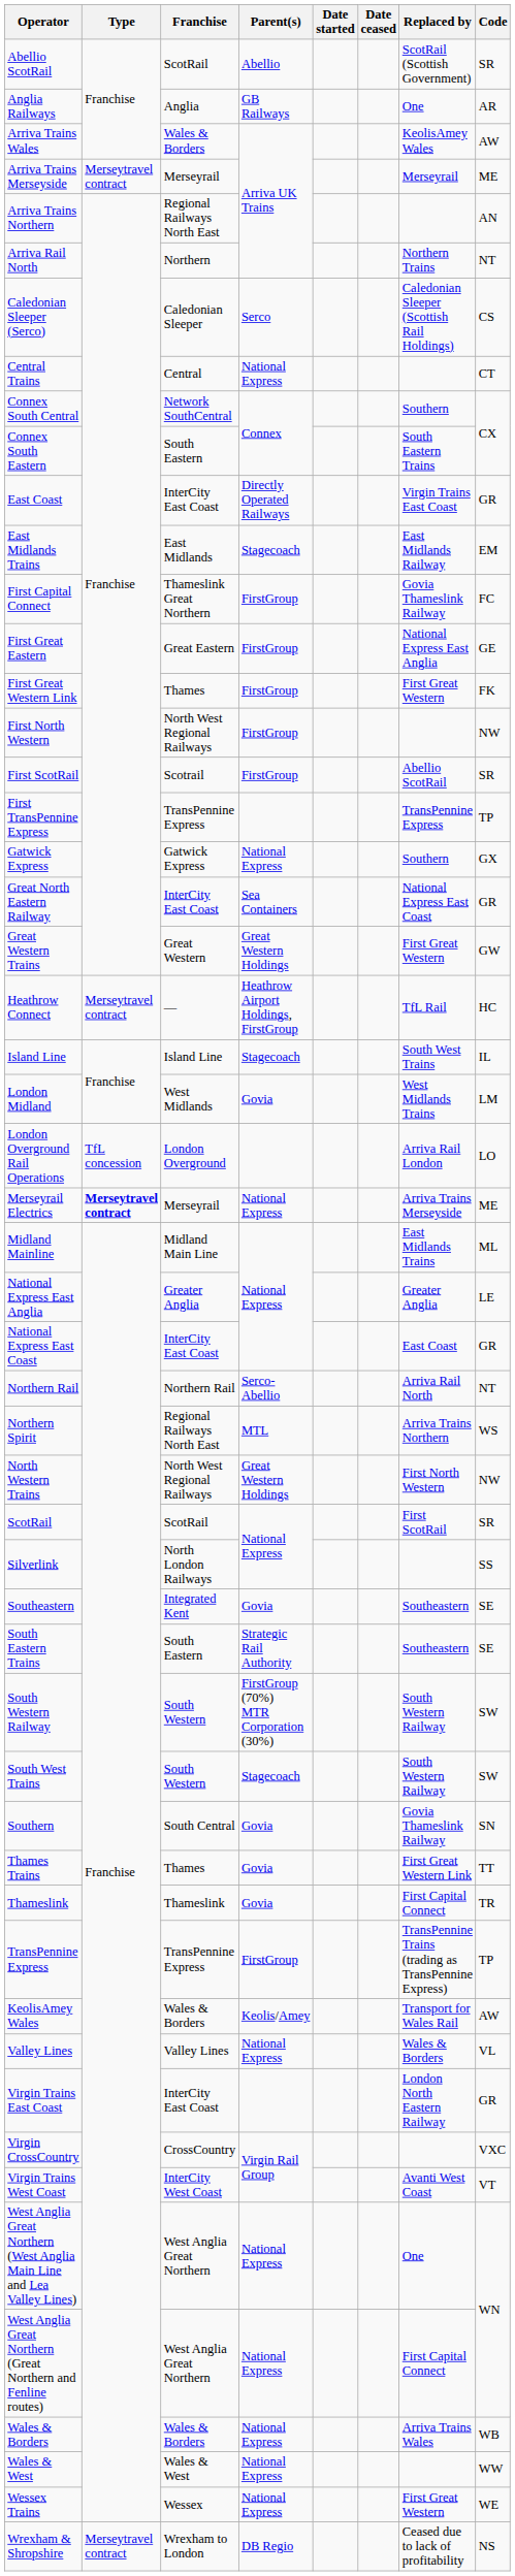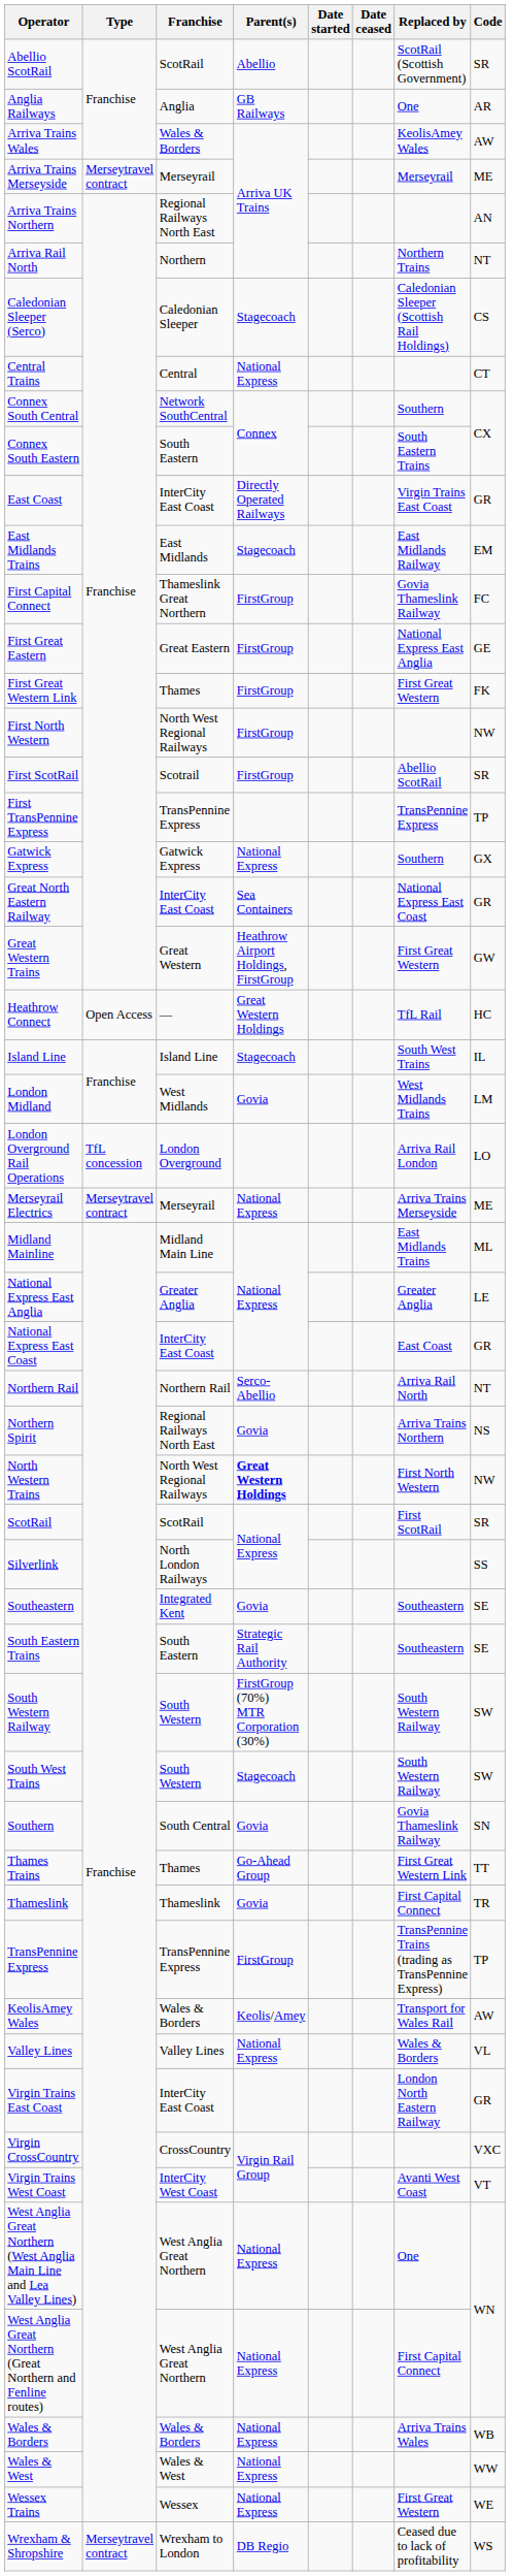 <table class="sortable wikitable" width=100%>
 <tr>
 <th width=160>Operator</th>
 <th>Type</th>
 <th>Franchise</th>
 <th>Parent(s)</th>
 <th>Date started</th>
 <th>Date ceased</th>
 <th>Replaced by</th>
 <th>Code</th>
 </tr>
 <tr>
 <td><a href='#'>Abellio ScotRail</a></td>
 <td rowspan="3">Franchise</td>
 <td>ScotRail</td>
 <td><a href='#'>Abellio</a></td>
 <td></td>
 <td></td>
 <td><a href='#'>ScotRail</a> (Scottish Government)</td>
 <td>SR</td>
 </tr>
 <tr>
 <td><a href='#'>Anglia Railways</a></td>
 <td>Anglia</td>
 <td><a href='#'>GB Railways</a></td>
 <td></td>
 <td></td>
 <td><a href='#'>One</a></td>
 <td>AR</td>
 </tr>
 <tr>
 <td><a href='#'>Arriva Trains Wales</a></td>
 <td><a href='#'>Wales & Borders</a></td>
 <td rowspan="4"><a href='#'>Arriva UK Trains</a></td>
 <td></td>
 <td></td>
 <td><a href='#'>KeolisAmey Wales</a></td>
 <td>AW</td>
 </tr>
 <tr>
 <td><a href='#'>Arriva Trains Merseyside</a></td>
 <td><a href='#'>Merseytravel contract</a></td>
 <td>Merseyrail</td>
 <td></td>
 <td></td>
 <td><a href='#'>Merseyrail</a></td>
 <td>ME</td>
 </tr>
 <tr>
 <td><a href='#'>Arriva Trains Northern</a></td>
 <td rowspan="17">Franchise</td>
 <td>Regional Railways North East</td>
 <td></td>
 <td></td>
 <td></td>
 <td>AN</td>
 </tr>
 <tr>
 <td><a href='#'>Arriva Rail North</a></td>
 <td>Northern</td>
 <td></td>
 <td></td>
 <td><a href='#'>Northern Trains</a></td>
 <td>NT</td>
 </tr>
 <tr>
 <td><a href='#'>Caledonian Sleeper (Serco)</a></td>
 <td>Caledonian Sleeper</td>
-<td><a href='#'>Serco</a></td>
+<td><a href='#'>Stagecoach</a></td>
 <td></td>
 <td></td>
 <td><a href='#'>Caledonian Sleeper<br>(Scottish Rail Holdings)</a></td>
 <td>CS</td>
 </tr>
 <tr>
 <td><a href='#'>Central Trains</a></td>
 <td>Central</td>
 <td><a href='#'>National Express</a></td>
 <td></td>
 <td></td>
 <td></td>
 <td>CT</td>
 </tr>
 <tr>
 <td><a href='#'>Connex South Central</a></td>
 <td><a href='#'>Network SouthCentral</a></td>
 <td rowspan="2"><a href='#'>Connex</a></td>
 <td></td>
 <td></td>
 <td><a href='#'>Southern</a></td>
 <td rowspan="2">CX</td>
 </tr>
 <tr>
 <td><a href='#'>Connex South Eastern</a></td>
 <td>South Eastern</td>
 <td></td>
 <td></td>
 <td><a href='#'>South Eastern Trains</a></td>
 </tr>
 <tr>
 <td><a href='#'>East Coast</a></td>
 <td>InterCity East Coast</td>
 <td><a href='#'>Directly Operated Railways</a></td>
 <td></td>
 <td></td>
 <td><a href='#'>Virgin Trains East Coast</a></td>
 <td>GR</td>
 </tr>
 <tr>
 <td><a href='#'>East Midlands Trains</a></td>
 <td>East Midlands</td>
 <td><a href='#'>Stagecoach</a></td>
 <td></td>
 <td></td>
 <td><a href='#'>East Midlands Railway</a></td>
 <td>EM</td>
 </tr>
 <tr>
 <td><a href='#'>First Capital Connect</a></td>
 <td>Thameslink Great Northern</td>
 <td><a href='#'>FirstGroup</a></td>
 <td></td>
 <td></td>
 <td><a href='#'>Govia Thameslink Railway</a></td>
 <td>FC</td>
 </tr>
 <tr>
 <td><a href='#'>First Great Eastern</a></td>
 <td>Great Eastern</td>
 <td><a href='#'>FirstGroup</a></td>
 <td></td>
 <td></td>
 <td><a href='#'>National Express East Anglia</a></td>
 <td>GE</td>
 </tr>
 <tr>
 <td><a href='#'>First Great Western Link</a></td>
 <td>Thames</td>
 <td><a href='#'>FirstGroup</a></td>
 <td></td>
 <td></td>
 <td><a href='#'>First Great Western</a></td>
 <td>FK</td>
 </tr>
 <tr>
 <td><a href='#'>First North Western</a></td>
 <td>North West Regional Railways</td>
 <td><a href='#'>FirstGroup</a></td>
 <td></td>
 <td></td>
 <td></td>
 <td>NW</td>
 </tr>
 <tr>
 <td><a href='#'>First ScotRail</a></td>
 <td>Scotrail</td>
 <td><a href='#'>FirstGroup</a></td>
 <td></td>
 <td></td>
 <td><a href='#'>Abellio ScotRail</a></td>
 <td>SR</td>
 </tr>
 <tr>
 <td><a href='#'>First TransPennine Express</a></td>
 <td>TransPennine Express</td>
 <td></td>
 <td></td>
 <td></td>
 <td><a href='#'>TransPennine Express</a></td>
 <td>TP</td>
 </tr>
 <tr>
 <td><a href='#'>Gatwick Express</a></td>
 <td>Gatwick Express</td>
 <td><a href='#'>National Express</a></td>
 <td></td>
 <td></td>
 <td><a href='#'>Southern</a></td>
 <td>GX</td>
 </tr>
 <tr>
 <td><a href='#'>Great North Eastern Railway</a></td>
 <td><a href='#'>InterCity East Coast</a></td>
 <td><a href='#'>Sea Containers</a></td>
 <td></td>
 <td></td>
 <td><a href='#'>National Express East Coast</a></td>
 <td>GR</td>
 </tr>
 <tr>
 <td><a href='#'>Great Western Trains</a></td>
 <td>Great Western</td>
-<td><a href='#'>Great Western Holdings</a></td>
+<td><a href='#'>Heathrow Airport Holdings</a>, <a href='#'>FirstGroup</a></td>
 <td></td>
 <td></td>
 <td><a href='#'>First Great Western</a></td>
 <td>GW</td>
 </tr>
 <tr>
 <td><a href='#'>Heathrow Connect</a></td>
-<td><a href='#'>Merseytravel contract</a></td>
+<td>Open Access</td>
 <td>—</td>
-<td><a href='#'>Heathrow Airport Holdings</a>, <a href='#'>FirstGroup</a></td>
+<td><a href='#'>Great Western Holdings</a></td>
 <td></td>
 <td></td>
 <td><a href='#'>TfL Rail</a></td>
 <td>HC</td>
 </tr>
 <tr>
 <td><a href='#'>Island Line</a></td>
 <td rowspan="2">Franchise</td>
 <td>Island Line</td>
 <td><a href='#'>Stagecoach</a></td>
 <td></td>
 <td></td>
 <td><a href='#'>South West Trains</a></td>
 <td>IL</td>
 </tr>
 <tr>
 <td><a href='#'>London Midland</a></td>
 <td>West Midlands</td>
 <td><a href='#'>Govia</a></td>
 <td></td>
 <td></td>
 <td><a href='#'>West Midlands Trains</a></td>
 <td>LM</td>
 </tr>
 <tr>
 <td><a href='#'>London Overground Rail Operations</a></td>
 <td><a href='#'>TfL concession</a></td>
 <td><a href='#'>London Overground</a></td>
 <td></td>
 <td></td>
 <td></td>
 <td><a href='#'>Arriva Rail London</a></td>
 <td>LO</td>
 </tr>
 <tr>
 <td><a href='#'>Merseyrail Electrics</a></td>
-<td><strong><a href='#'>Merseytravel contract</a></strong></td>
+<td><a href='#'>Merseytravel contract</a></td>
 <td>Merseyrail</td>
 <td><a href='#'>National Express</a></td>
 <td></td>
 <td></td>
 <td><a href='#'>Arriva Trains Merseyside</a></td>
 <td>ME</td>
 </tr>
 <tr>
 <td><a href='#'>Midland Mainline</a></td>
 <td rowspan="26">Franchise</td>
 <td>Midland Main Line</td>
 <td rowspan="3"><a href='#'>National Express</a></td>
 <td></td>
 <td></td>
 <td><a href='#'>East Midlands Trains</a></td>
 <td>ML</td>
 </tr>
 <tr>
 <td><a href='#'>National Express East Anglia</a></td>
 <td><a href='#'>Greater Anglia</a></td>
 <td></td>
 <td></td>
 <td><a href='#'>Greater Anglia</a></td>
 <td>LE</td>
 </tr>
 <tr>
 <td><a href='#'>National Express East Coast</a></td>
 <td><a href='#'>InterCity East Coast</a></td>
 <td></td>
 <td></td>
 <td><a href='#'>East Coast</a></td>
 <td>GR</td>
 </tr>
 <tr>
 <td><a href='#'>Northern Rail</a></td>
 <td>Northern Rail</td>
 <td><a href='#'>Serco-Abellio</a></td>
 <td></td>
 <td></td>
 <td><a href='#'>Arriva Rail North</a></td>
 <td>NT</td>
 </tr>
 <tr>
 <td><a href='#'>Northern Spirit</a></td>
 <td>Regional Railways North East</td>
-<td><a href='#'>MTL</a></td>
+<td><a href='#'>Govia</a></td>
 <td></td>
 <td></td>
 <td><a href='#'>Arriva Trains Northern</a></td>
-<td>WS</td>
+<td>NS</td>
 </tr>
 <tr>
 <td><a href='#'>North Western Trains</a></td>
 <td>North West Regional Railways</td>
-<td><a href='#'>Great Western Holdings</a></td>
+<td><strong><a href='#'>Great Western Holdings</a></strong></td>
 <td></td>
 <td></td>
 <td><a href='#'>First North Western</a></td>
 <td>NW</td>
 </tr>
 <tr>
 <td><a href='#'>ScotRail</a></td>
 <td>ScotRail</td>
 <td rowspan="2"><a href='#'>National Express</a></td>
 <td></td>
 <td></td>
 <td><a href='#'>First ScotRail</a></td>
 <td>SR</td>
 </tr>
 <tr>
 <td><a href='#'>Silverlink</a></td>
 <td>North London Railways</td>
 <td></td>
 <td></td>
 <td></td>
 <td>SS</td>
 </tr>
 <tr>
 <td><a href='#'>Southeastern</a></td>
 <td><a href='#'>Integrated Kent</a></td>
 <td><a href='#'>Govia</a></td>
 <td></td>
 <td></td>
 <td><a href='#'>Southeastern</a></td>
 <td>SE</td>
 </tr>
 <tr>
 <td><a href='#'>South Eastern Trains</a></td>
 <td>South Eastern</td>
 <td><a href='#'>Strategic Rail Authority</a></td>
 <td></td>
 <td></td>
 <td><a href='#'>Southeastern</a></td>
 <td>SE</td>
 </tr>
 <tr>
 <td><a href='#'>South Western Railway</a></td>
 <td><a href='#'>South Western</a></td>
 <td><a href='#'>FirstGroup</a> (70%)<br><a href='#'>MTR Corporation</a> (30%)</td>
 <td></td>
 <td></td>
 <td><a href='#'>South Western Railway</a></td>
 <td>SW</td>
 </tr>
 <tr>
 <td><a href='#'>South West Trains</a></td>
 <td><a href='#'>South Western</a></td>
 <td><a href='#'>Stagecoach</a></td>
 <td></td>
 <td></td>
 <td><a href='#'>South Western Railway</a></td>
 <td>SW</td>
 </tr>
 <tr>
 <td><a href='#'>Southern</a></td>
 <td>South Central</td>
 <td><a href='#'>Govia</a></td>
 <td></td>
 <td></td>
 <td><a href='#'>Govia Thameslink Railway</a></td>
 <td>SN</td>
 </tr>
 <tr>
 <td><a href='#'>Thames Trains</a></td>
 <td>Thames</td>
-<td><a href='#'>Govia</a></td>
+<td><a href='#'>Go-Ahead Group</a></td>
 <td></td>
 <td></td>
 <td><a href='#'>First Great Western Link</a></td>
 <td>TT</td>
 </tr>
 <tr>
 <td><a href='#'>Thameslink</a></td>
 <td>Thameslink</td>
 <td><a href='#'>Govia</a></td>
 <td></td>
 <td></td>
 <td><a href='#'>First Capital Connect</a></td>
 <td>TR</td>
 </tr>
 <tr>
 <td><a href='#'>TransPennine Express</a></td>
 <td>TransPennine Express</td>
 <td><a href='#'>FirstGroup</a></td>
 <td></td>
 <td></td>
 <td><a href='#'>TransPennine Trains</a><br>(trading as TransPennine Express)</td>
 <td>TP</td>
 </tr>
 <tr>
 <td><a href='#'>KeolisAmey Wales</a></td>
 <td>Wales & Borders</td>
 <td><a href='#'>Keolis</a>/<a href='#'>Amey</a></td>
 <td></td>
 <td></td>
 <td><a href='#'>Transport for Wales Rail</a></td>
 <td>AW</td>
 </tr>
 <tr>
 <td><a href='#'>Valley Lines</a></td>
 <td>Valley Lines</td>
 <td><a href='#'>National Express</a></td>
 <td></td>
 <td></td>
 <td><a href='#'>Wales & Borders</a></td>
 <td>VL</td>
 </tr>
 <tr>
 <td><a href='#'>Virgin Trains East Coast</a></td>
 <td>InterCity East Coast</td>
 <td></td>
 <td></td>
 <td></td>
 <td><a href='#'>London North Eastern Railway</a></td>
 <td>GR</td>
 </tr>
 <tr>
 <td><a href='#'>Virgin CrossCountry</a></td>
 <td>CrossCountry</td>
 <td rowspan="2"><a href='#'>Virgin Rail Group</a></td>
 <td></td>
 <td></td>
 <td></td>
 <td>VXC</td>
 </tr>
 <tr>
 <td><a href='#'>Virgin Trains West Coast</a></td>
 <td><a href='#'>InterCity West Coast</a></td>
 <td></td>
 <td></td>
 <td><a href='#'>Avanti West Coast</a></td>
 <td>VT</td>
 </tr>
 <tr>
 <td><a href='#'>West Anglia Great Northern</a> (<a href='#'>West Anglia Main Line</a> and <a href='#'>Lea Valley Lines</a>)</td>
 <td>West Anglia Great Northern</td>
 <td><a href='#'>National Express</a></td>
 <td></td>
 <td></td>
 <td><a href='#'>One</a></td>
 <td rowspan="2">WN</td>
 </tr>
 <tr>
 <td><a href='#'>West Anglia Great Northern</a> (Great Northern and <a href='#'>Fenline</a> routes)</td>
 <td>West Anglia Great Northern</td>
 <td><a href='#'>National Express</a></td>
 <td></td>
 <td></td>
 <td><a href='#'>First Capital Connect</a></td>
 </tr>
 <tr>
 <td><a href='#'>Wales & Borders</a></td>
 <td><a href='#'>Wales & Borders</a></td>
 <td><a href='#'>National Express</a></td>
 <td></td>
 <td></td>
 <td><a href='#'>Arriva Trains Wales</a></td>
 <td>WB</td>
 </tr>
 <tr>
 <td><a href='#'>Wales & West</a></td>
 <td>Wales & West</td>
 <td><a href='#'>National Express</a></td>
 <td></td>
 <td></td>
 <td></td>
 <td>WW</td>
 </tr>
 <tr>
 <td><a href='#'>Wessex Trains</a></td>
 <td>Wessex</td>
 <td><a href='#'>National Express</a></td>
 <td></td>
 <td></td>
 <td><a href='#'>First Great Western</a></td>
 <td>WE</td>
 </tr>
 <tr>
 <td><a href='#'>Wrexham & Shropshire</a></td>
 <td><a href='#'>Merseytravel contract</a></td>
 <td>Wrexham to London</td>
 <td><a href='#'>DB Regio</a></td>
 <td></td>
 <td></td>
 <td>Ceased due to lack of profitability</td>
-<td>NS</td>
+<td>WS</td>
 </tr>
 </table>
